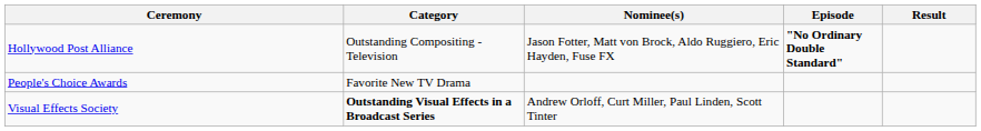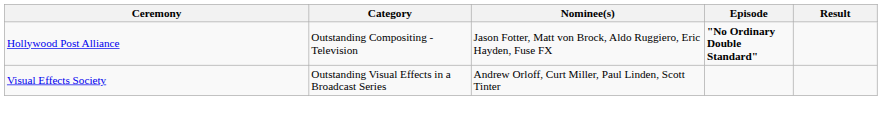 <table class="wikitable">
 <tr>
 <th style="width:400pt;">Ceremony</th>
 <th style="width:200pt;">Category</th>
 <th style="width:300pt;">Nominee(s)</th>
 <th style="width:100pt;">Episode</th>
 <th style="width:100pt;">Result</th>
 </tr>
 <tr>
 <td><a href='#'>Hollywood Post Alliance</a></td>
 <td>Outstanding Compositing - Television</td>
 <td>Jason Fotter, Matt von Brock, Aldo Ruggiero, Eric Hayden, Fuse FX</td>
 <td><strong>"No Ordinary Double Standard"</strong></td>
 <td></td>
 </tr>
 <tr>
-<td><a href='#'>People's Choice Awards</a></td>
-<td>Favorite New TV Drama</td>
-<td></td>
-<td></td>
-<td></td>
-</tr>
-<tr>
 <td><a href='#'>Visual Effects Society</a></td>
-<td><strong>Outstanding Visual Effects in a Broadcast Series</strong></td>
+<td>Outstanding Visual Effects in a Broadcast Series</td>
 <td>Andrew Orloff, Curt Miller, Paul Linden, Scott Tinter</td>
 <td></td>
 <td></td>
 </tr>
 </table>
